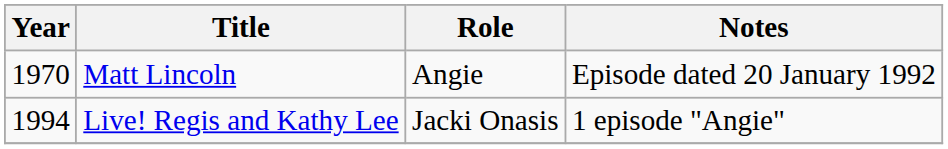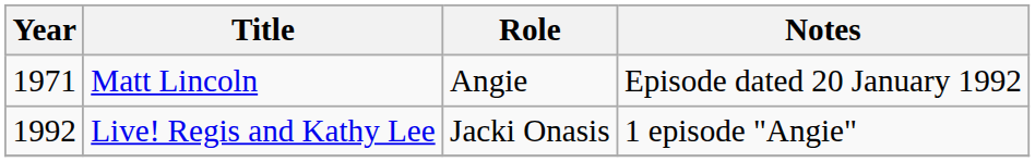 <table class="wikitable sortable">
 <tr>
 <th>Year</th>
 <th>Title</th>
 <th>Role</th>
 <th class="unsortable">Notes</th>
 </tr>
 <tr>
-<td>1970</td>
+<td>1971</td>
 <td><a href='#'>Matt Lincoln</a></td>
 <td>Angie</td>
 <td>Episode dated 20 January 1992</td>
 </tr>
 <tr>
-<td>1994</td>
+<td>1992</td>
 <td><a href='#'>Live! Regis and Kathy Lee</a></td>
 <td>Jacki Onasis</td>
 <td>1 episode "Angie"</td>
 </tr>
 <tr>
 </tr>
 </table>
